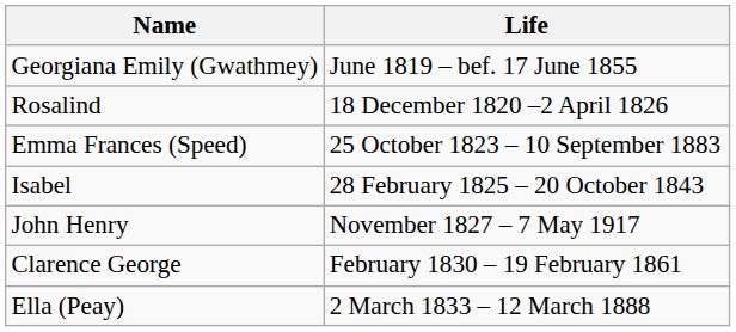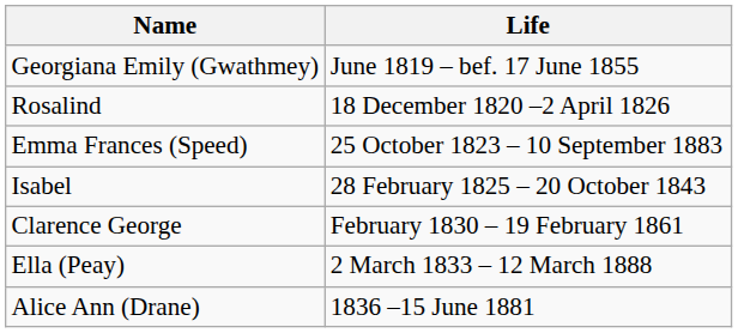 <table class="wikitable">
 <tr>
 <th>Name</th>
 <th width="250">Life</th>
 </tr>
 <tr>
 <td>Georgiana Emily (Gwathmey)</td>
 <td>June 1819 – bef. 17 June 1855</td>
 </tr>
 <tr>
 <td>Rosalind</td>
 <td>18 December 1820 –2 April 1826</td>
 </tr>
 <tr>
 <td>Emma Frances (Speed)</td>
 <td>25 October 1823 – 10 September 1883</td>
 </tr>
 <tr>
 <td>Isabel</td>
 <td>28 February 1825 – 20 October 1843</td>
 </tr>
 <tr>
-<td>John Henry</td>
-<td>November 1827 – 7 May 1917</td>
-</tr>
-<tr>
 <td>Clarence George</td>
 <td>February 1830 – 19 February 1861</td>
 </tr>
 <tr>
 <td>Ella (Peay)</td>
 <td>2 March 1833 – 12 March 1888</td>
 </tr>
+<tr>
+<td>Alice Ann (Drane)</td>
+<td>1836 –15 June 1881</td>
+</tr>
 </table>
